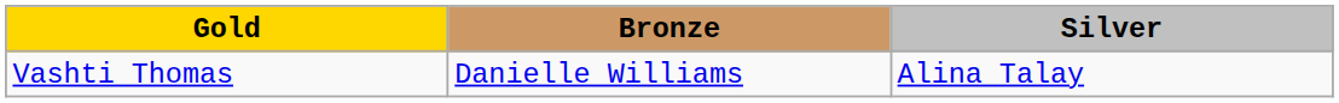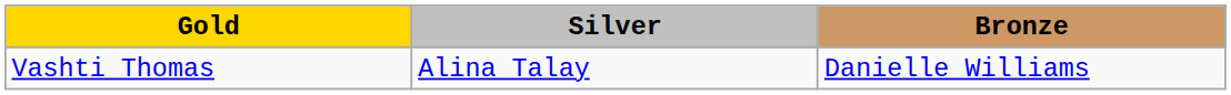 <table class="wikitable" style="text-align:left">
 <tr align="center">
 <td width=200 bgcolor=gold><strong>Gold</strong></td>
+<td width=200 bgcolor=silver><strong>Silver</strong></td>
 <td width=200 bgcolor=CC9966><strong>Bronze</strong></td>
-<td width=200 bgcolor=silver><strong>Silver</strong></td>
 </tr>
 <tr>
 <td><a href='#'>Vashti Thomas</a><br><em></em></td>
+<td><a href='#'>Alina Talay</a><br><em></em></td>
 <td><a href='#'>Danielle Williams</a><br><em></em></td>
-<td><a href='#'>Alina Talay</a><br><em></em></td>
 </tr>
 </table>
